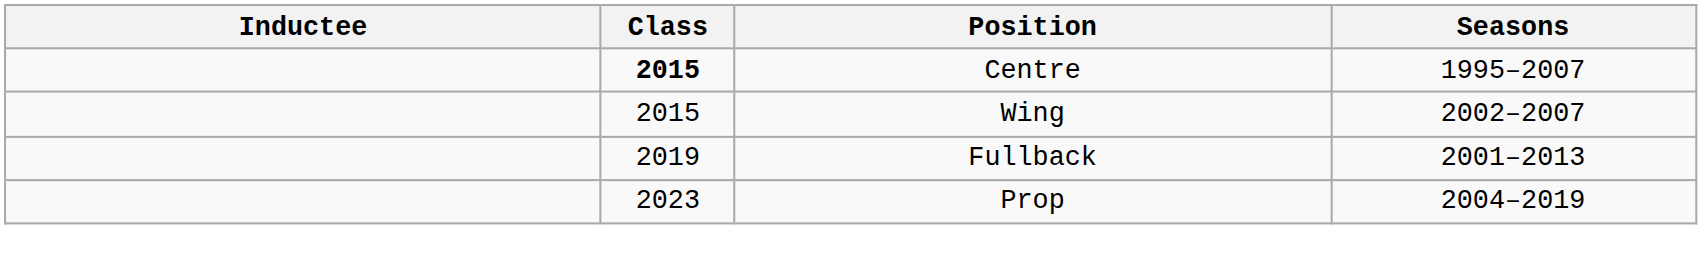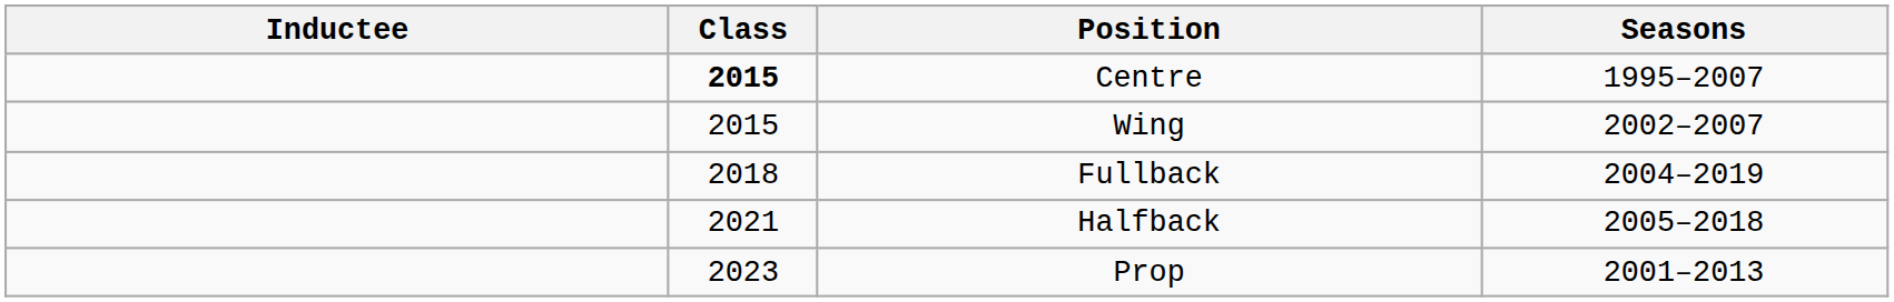 <table class="wikitable sortable" style="text-align:center; width:65%;">
 <tr>
 <th scope="col" style="width:200px;">Inductee</th>
 <th scope="col" style="width:40px;">Class</th>
 <th scope="col" style="width:200px;">Position</th>
 <th scope="col" style="width:120px;">Seasons</th>
 </tr>
 <tr>
 <td></td>
 <td><strong>2015</strong></td>
 <td>Centre</td>
 <td>1995–2007</td>
 </tr>
 <tr>
 <td></td>
 <td>2015</td>
 <td>Wing</td>
 <td>2002–2007</td>
 </tr>
 <tr>
 <td></td>
-<td>2019</td>
+<td>2018</td>
 <td>Fullback</td>
-<td>2001–2013</td>
+<td>2004–2019</td>
+</tr>
+<tr>
+<td></td>
+<td>2021</td>
+<td>Halfback</td>
+<td>2005–2018</td>
 </tr>
 <tr>
 <td></td>
 <td>2023</td>
 <td>Prop</td>
-<td>2004–2019</td>
+<td>2001–2013</td>
 </tr>
 </table>
